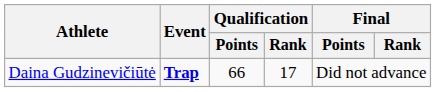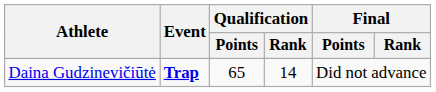 <table class="wikitable" style="font-size:90%">
 <tr>
 <th rowspan="2">Athlete</th>
 <th rowspan="2">Event</th>
 <th colspan=2>Qualification</th>
 <th colspan=2>Final</th>
 </tr>
 <tr style="font-size:95%">
 <th>Points</th>
 <th>Rank</th>
 <th>Points</th>
 <th>Rank</th>
 </tr>
 <tr align=center>
 <td align=left><a href='#'>Daina Gudzinevičiūtė</a></td>
 <td align=left><strong><a href='#'>Trap</a></strong></td>
-<td>66</td>
-<td>17</td>
+<td>65</td>
+<td>14</td>
 <td colspan=2>Did not advance</td>
 </tr>
 </table>
